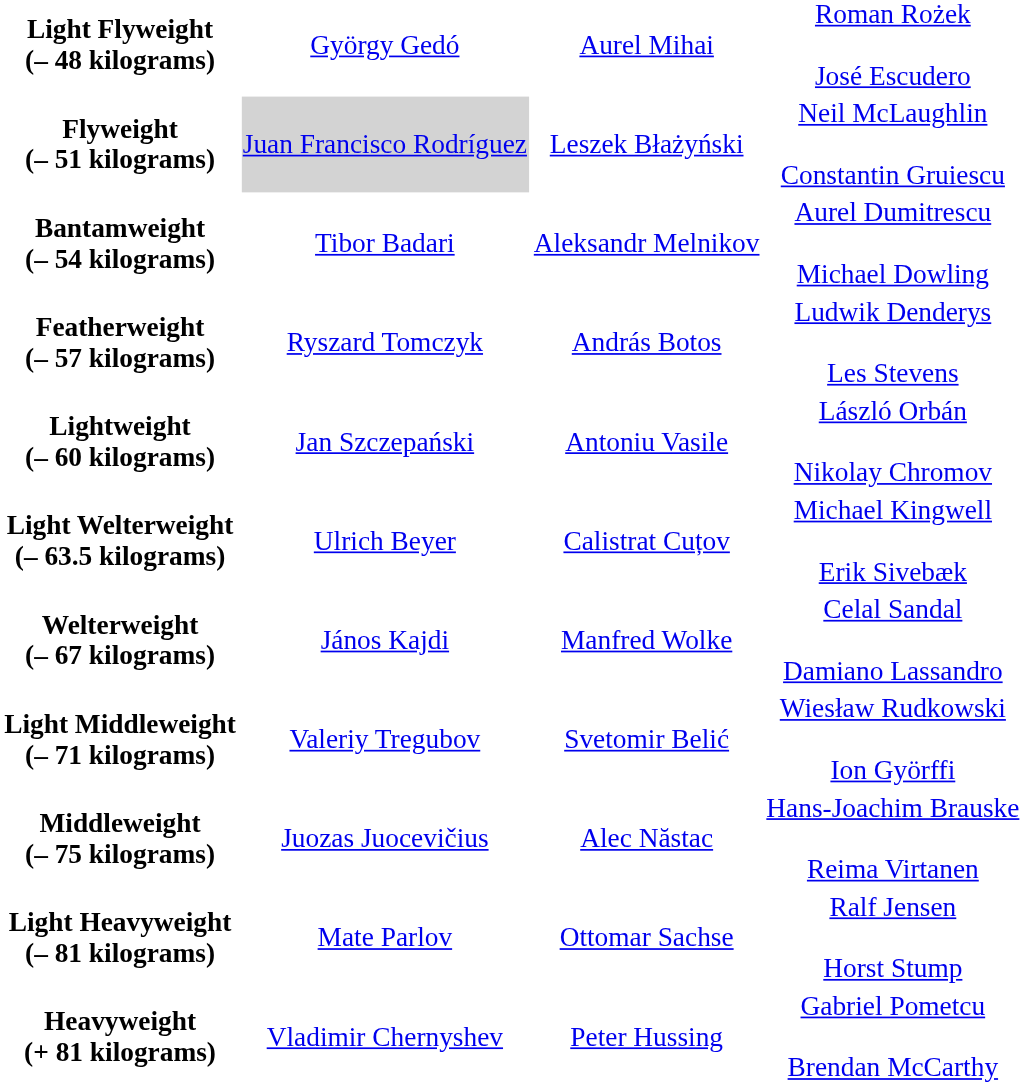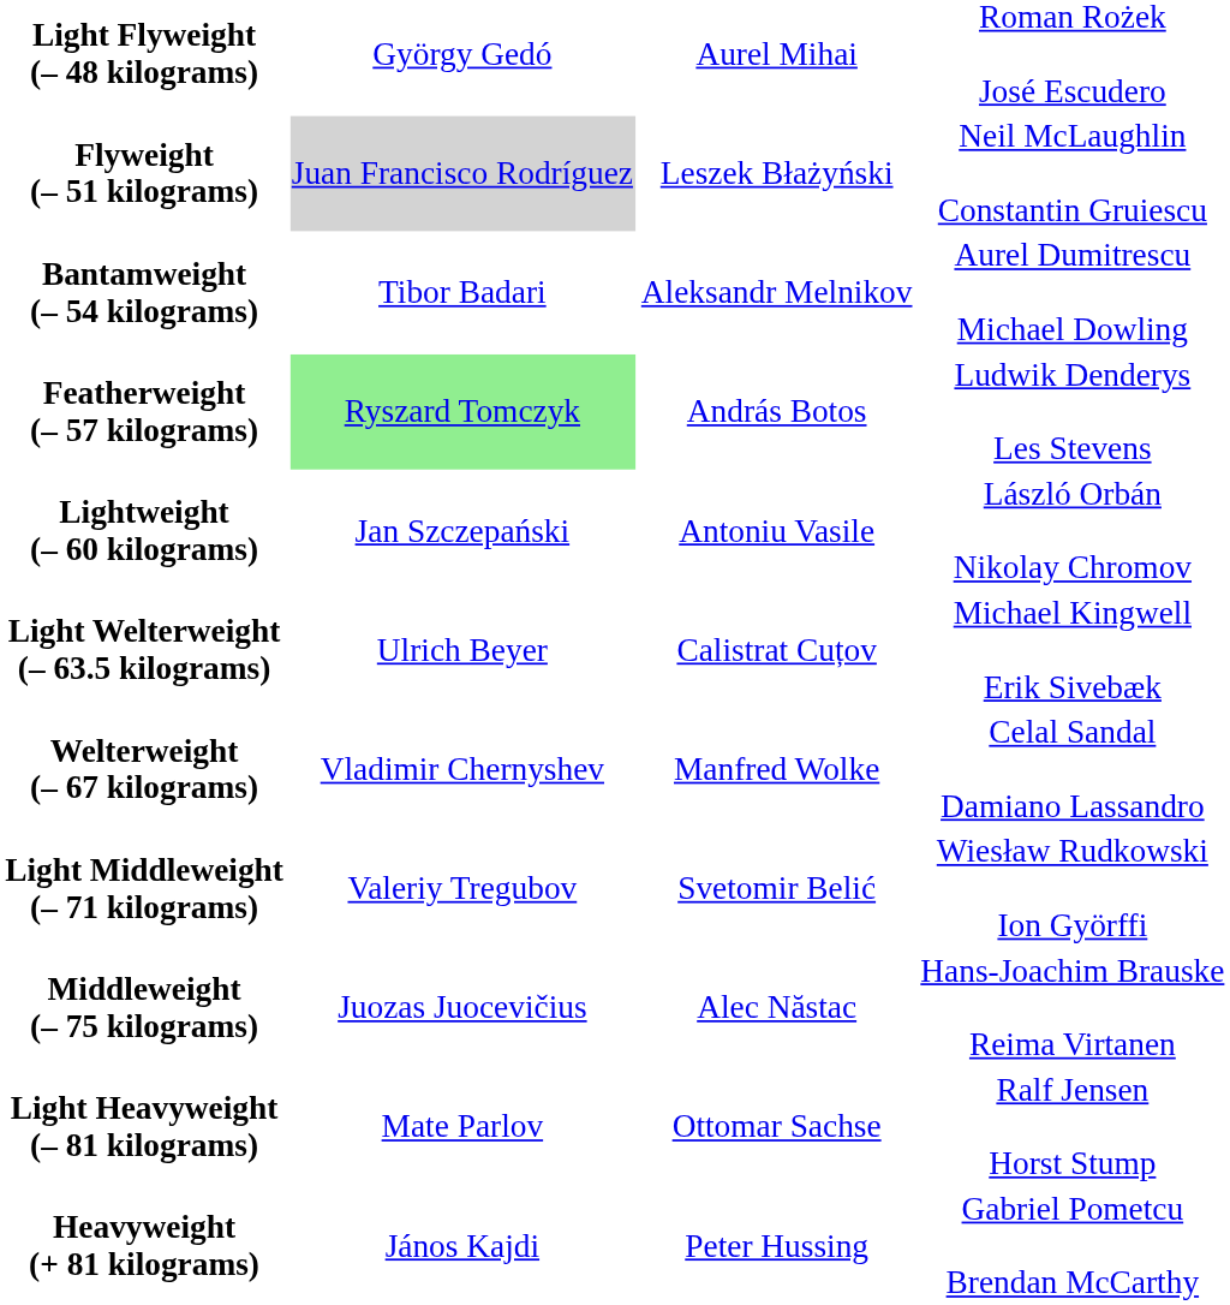 <table>
 <tr align="center">
 <td><strong>Light Flyweight<br>(– 48 kilograms)</strong></td>
 <td> <a href='#'>György Gedó</a><br></td>
 <td> <a href='#'>Aurel Mihai</a><br></td>
 <td> <a href='#'>Roman Rożek</a><br><br> <a href='#'>José Escudero</a><br></td>
 </tr>
 <tr align="center">
 <td><strong>Flyweight<br>(– 51 kilograms)</strong></td>
 <td style="background: lightgrey;"> <a href='#'>Juan Francisco Rodríguez</a><br></td>
 <td> <a href='#'>Leszek Błażyński</a><br></td>
 <td> <a href='#'>Neil McLaughlin</a><br><br> <a href='#'>Constantin Gruiescu</a><br></td>
 </tr>
 <tr align="center">
 <td><strong>Bantamweight<br>(– 54 kilograms)</strong></td>
 <td> <a href='#'>Tibor Badari</a><br></td>
 <td> <a href='#'>Aleksandr Melnikov</a><br></td>
 <td> <a href='#'>Aurel Dumitrescu</a><br><br> <a href='#'>Michael Dowling</a><br></td>
 </tr>
 <tr align="center">
 <td><strong>Featherweight<br>(– 57 kilograms)</strong></td>
-<td> <a href='#'>Ryszard Tomczyk</a><br></td>
+<td style="background: lightgreen;"> <a href='#'>Ryszard Tomczyk</a><br></td>
 <td> <a href='#'>András Botos</a><br></td>
 <td> <a href='#'>Ludwik Denderys</a><br><br> <a href='#'>Les Stevens</a><br></td>
 </tr>
 <tr align="center">
 <td><strong>Lightweight<br>(– 60 kilograms)</strong></td>
 <td> <a href='#'>Jan Szczepański</a><br></td>
 <td> <a href='#'>Antoniu Vasile</a><br></td>
 <td> <a href='#'>László Orbán</a><br><br> <a href='#'>Nikolay Chromov</a><br></td>
 </tr>
 <tr align="center">
 <td><strong>Light Welterweight<br>(– 63.5 kilograms)</strong></td>
 <td> <a href='#'>Ulrich Beyer</a><br></td>
 <td> <a href='#'>Calistrat Cuțov</a><br></td>
 <td> <a href='#'>Michael Kingwell</a><br><br> <a href='#'>Erik Sivebæk</a><br></td>
 </tr>
 <tr align="center">
 <td><strong>Welterweight<br>(– 67 kilograms)</strong></td>
-<td> <a href='#'>János Kajdi</a><br></td>
+<td> <a href='#'>Vladimir Chernyshev</a><br></td>
 <td> <a href='#'>Manfred Wolke</a><br></td>
 <td> <a href='#'>Celal Sandal</a><br><br> <a href='#'>Damiano Lassandro</a><br></td>
 </tr>
 <tr align="center">
 <td><strong>Light Middleweight<br>(– 71 kilograms)</strong></td>
 <td> <a href='#'>Valeriy Tregubov</a><br></td>
 <td> <a href='#'>Svetomir Belić</a><br></td>
 <td> <a href='#'>Wiesław Rudkowski</a><br><br> <a href='#'>Ion Györffi</a><br></td>
 </tr>
 <tr align="center">
 <td><strong>Middleweight<br>(– 75 kilograms)</strong></td>
 <td> <a href='#'>Juozas Juocevičius</a><br></td>
 <td> <a href='#'>Alec Năstac</a><br></td>
 <td> <a href='#'>Hans-Joachim Brauske</a><br><br> <a href='#'>Reima Virtanen</a><br></td>
 </tr>
 <tr align="center">
 <td><strong>Light Heavyweight<br>(– 81 kilograms)</strong></td>
 <td> <a href='#'>Mate Parlov</a><br></td>
 <td> <a href='#'>Ottomar Sachse</a><br></td>
 <td> <a href='#'>Ralf Jensen</a><br><br> <a href='#'>Horst Stump</a><br></td>
 </tr>
 <tr align="center">
 <td><strong>Heavyweight<br>(+ 81 kilograms)</strong></td>
-<td> <a href='#'>Vladimir Chernyshev</a><br></td>
+<td> <a href='#'>János Kajdi</a><br></td>
 <td> <a href='#'>Peter Hussing</a><br></td>
 <td> <a href='#'>Gabriel Pometcu</a><br><br> <a href='#'>Brendan McCarthy</a><br></td>
 </tr>
 </table>
